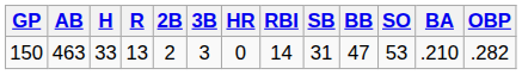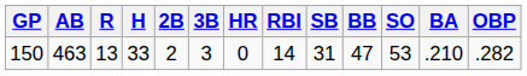 <table class="wikitable">
 <tr>
 <th><a href='#'>GP</a></th>
 <th><a href='#'>AB</a></th>
+<th><a href='#'>R</a></th>
 <th><a href='#'>H</a></th>
-<th><a href='#'>R</a></th>
 <th><a href='#'>2B</a></th>
 <th><a href='#'>3B</a></th>
 <th><a href='#'>HR</a></th>
 <th><a href='#'>RBI</a></th>
 <th><a href='#'>SB</a></th>
 <th><a href='#'>BB</a></th>
 <th><a href='#'>SO</a></th>
 <th><a href='#'>BA</a></th>
 <th><a href='#'>OBP</a></th>
 </tr>
 <tr align=center>
 <td>150</td>
 <td>463</td>
+<td>13</td>
 <td>33</td>
-<td>13</td>
 <td>2</td>
 <td>3</td>
 <td>0</td>
 <td>14</td>
 <td>31</td>
 <td>47</td>
 <td>53</td>
 <td>.210</td>
 <td>.282</td>
 </tr>
 </table>
